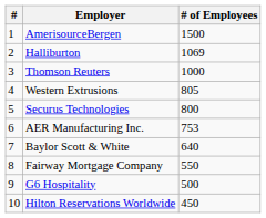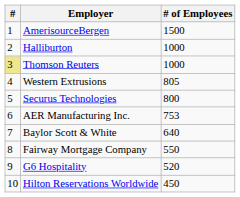 <table class="wikitable" style="float:right;">
 <tr>
 <th>#</th>
 <th>Employer</th>
 <th># of Employees</th>
 </tr>
 <tr>
 <td>1</td>
 <td><a href='#'>AmerisourceBergen</a></td>
 <td>1500</td>
 </tr>
 <tr>
 <td>2</td>
 <td><a href='#'>Halliburton</a></td>
-<td>1069</td>
+<td>1000</td>
 </tr>
 <tr>
-<td>3</td>
+<td style="background: khaki;">3</td>
 <td><a href='#'>Thomson Reuters</a></td>
 <td>1000</td>
 </tr>
 <tr>
 <td>4</td>
 <td>Western Extrusions</td>
 <td>805</td>
 </tr>
 <tr>
 <td>5</td>
 <td><a href='#'>Securus Technologies</a></td>
 <td>800</td>
 </tr>
 <tr>
 <td>6</td>
 <td>AER Manufacturing Inc.</td>
 <td>753</td>
 </tr>
 <tr>
 <td>7</td>
 <td>Baylor Scott & White</td>
 <td>640</td>
 </tr>
 <tr>
 <td>8</td>
 <td>Fairway Mortgage Company</td>
 <td>550</td>
 </tr>
 <tr>
 <td>9</td>
 <td><a href='#'>G6 Hospitality</a></td>
-<td>500</td>
+<td>520</td>
 </tr>
 <tr>
 <td>10</td>
 <td><a href='#'>Hilton Reservations Worldwide</a></td>
 <td>450</td>
 </tr>
 </table>
